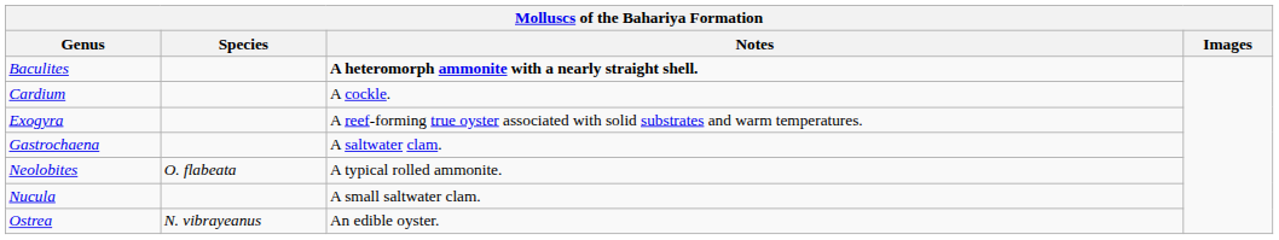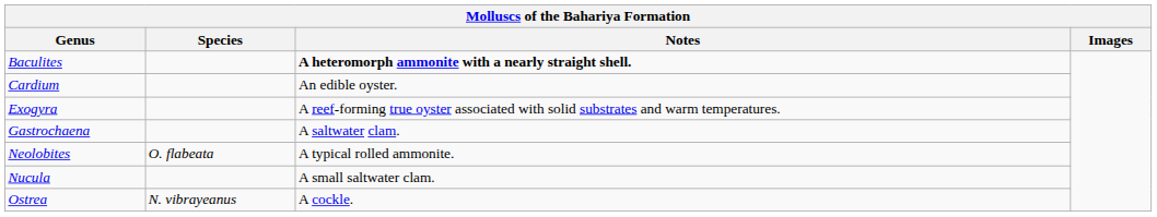 <table class="wikitable" align="center" width="100%">
 <tr>
 <th colspan="7" align="center"><strong><a href='#'>Molluscs</a> of the Bahariya Formation</strong></th>
 </tr>
 <tr>
 <th>Genus</th>
 <th>Species</th>
 <th>Notes</th>
 <th>Images</th>
 </tr>
 <tr>
 <td><em><a href='#'>Baculites</a></em></td>
 <td></td>
 <td><strong>A heteromorph <a href='#'>ammonite</a> with a nearly straight shell.</strong></td>
 <td rowspan="7"></td>
 </tr>
 <tr>
 <td><em><a href='#'>Cardium</a></em></td>
 <td></td>
-<td>A <a href='#'>cockle</a>.</td>
+<td>An edible oyster.</td>
 </tr>
 <tr>
 <td><em><a href='#'>Exogyra</a></em></td>
 <td></td>
 <td>A <a href='#'>reef</a>-forming <a href='#'>true oyster</a> associated with solid <a href='#'>substrates</a> and warm temperatures.</td>
 </tr>
 <tr>
 <td><em><a href='#'>Gastrochaena</a></em></td>
 <td></td>
 <td>A <a href='#'>saltwater</a> <a href='#'>clam</a>.</td>
 </tr>
 <tr>
 <td><em><a href='#'>Neolobites</a></em></td>
 <td><em>O. flabeata</em></td>
 <td>A typical rolled ammonite.</td>
 </tr>
 <tr>
 <td><em><a href='#'>Nucula</a></em></td>
 <td></td>
 <td>A small saltwater clam.</td>
 </tr>
 <tr>
 <td><em><a href='#'>Ostrea</a></em></td>
 <td><em>N. vibrayeanus</em></td>
-<td>An edible oyster.</td>
+<td>A <a href='#'>cockle</a>.</td>
 </tr>
 </table>
